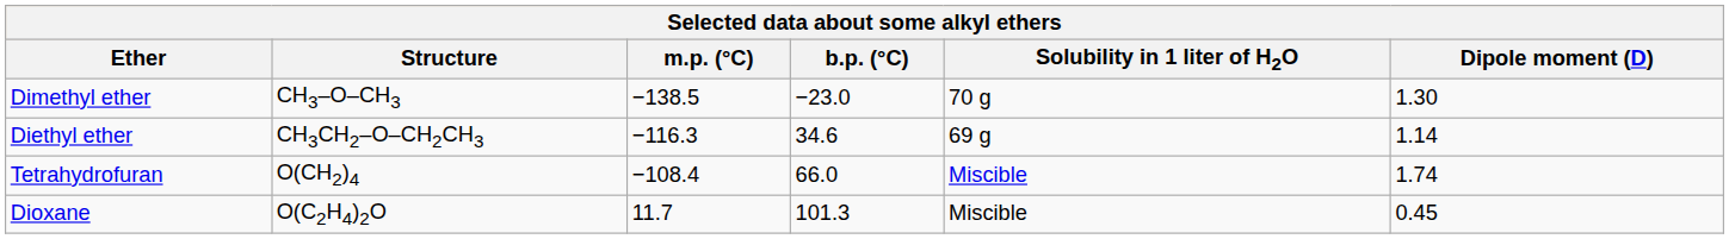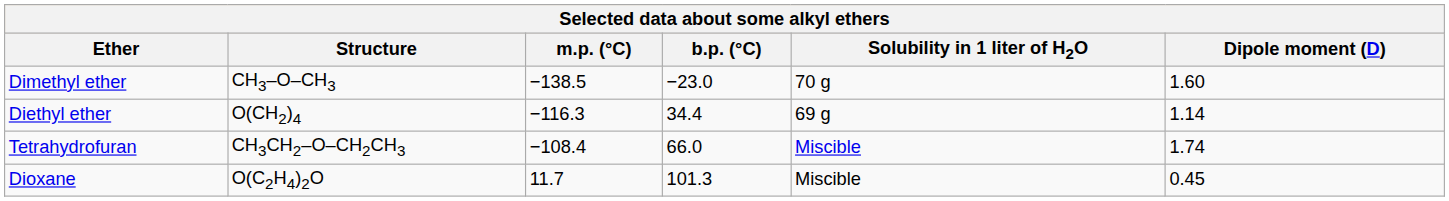 <table style="width:100%;" class="wikitable">
 <tr style="background:#ffdead;">
 <th colspan="6">Selected data about some alkyl ethers</th>
 </tr>
 <tr>
 <th>Ether</th>
 <th>Structure</th>
 <th>m.p. (°C)</th>
 <th>b.p. (°C)</th>
 <th>Solubility in 1 liter of H<sub>2</sub>O</th>
 <th>Dipole moment (<a href='#'>D</a>)</th>
 </tr>
 <tr>
 <td><a href='#'>Dimethyl ether</a></td>
 <td>CH<sub>3</sub>–O–CH<sub>3</sub></td>
 <td>−138.5</td>
 <td>−23.0</td>
 <td>70 g</td>
-<td>1.30</td>
+<td>1.60</td>
 </tr>
 <tr>
 <td><a href='#'>Diethyl ether</a></td>
-<td>CH<sub>3</sub>CH<sub>2</sub>–O–CH<sub>2</sub>CH<sub>3</sub></td>
+<td>O(CH<sub>2</sub>)<sub>4</sub></td>
 <td>−116.3</td>
-<td>34.6</td>
+<td>34.4</td>
 <td>69 g</td>
 <td>1.14</td>
 </tr>
 <tr>
 <td><a href='#'>Tetrahydrofuran</a></td>
-<td>O(CH<sub>2</sub>)<sub>4</sub></td>
+<td>CH<sub>3</sub>CH<sub>2</sub>–O–CH<sub>2</sub>CH<sub>3</sub></td>
 <td>−108.4</td>
 <td>66.0</td>
 <td><a href='#'>Miscible</a></td>
 <td>1.74</td>
 </tr>
 <tr>
 <td><a href='#'>Dioxane</a></td>
 <td>O(C<sub>2</sub>H<sub>4</sub>)<sub>2</sub>O</td>
 <td>11.7</td>
 <td>101.3</td>
 <td>Miscible</td>
 <td>0.45</td>
 </tr>
 </table>
